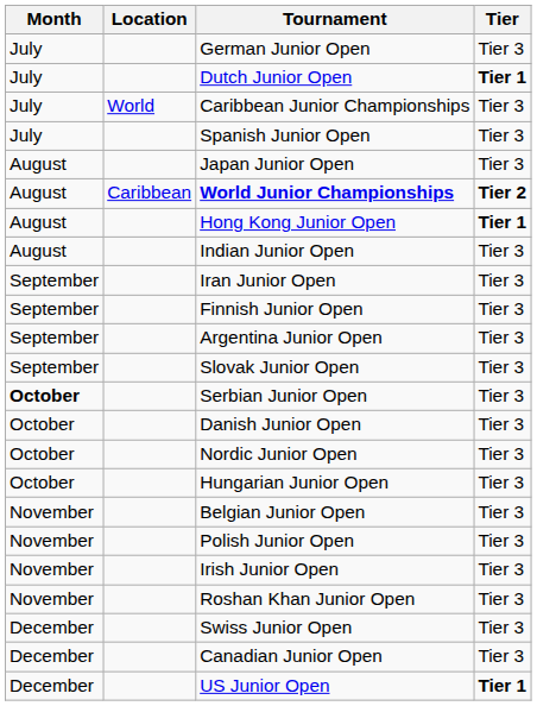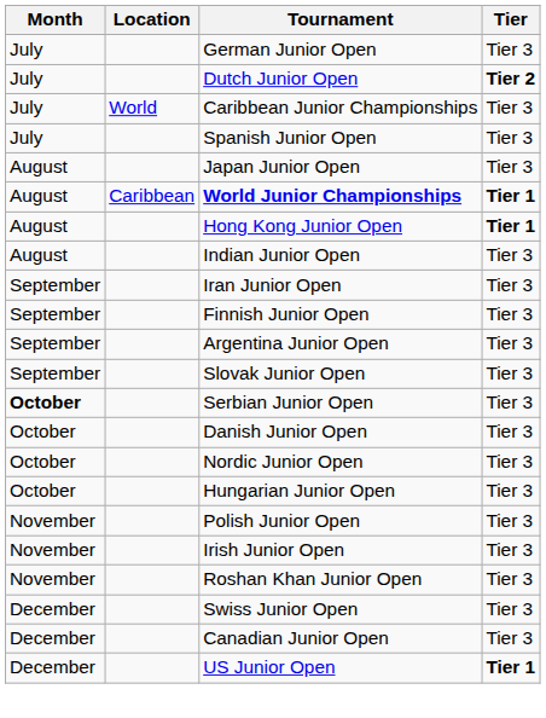 <table class="wikitable">
 <tr>
 <th>Month</th>
 <th>Location</th>
 <th>Tournament</th>
 <th>Tier</th>
 </tr>
 <tr>
 <td>July</td>
 <td></td>
 <td>German Junior Open</td>
 <td>Tier 3</td>
 </tr>
 <tr>
 <td>July</td>
 <td></td>
 <td><a href='#'>Dutch Junior Open</a></td>
-<td><strong>Tier 1</strong></td>
+<td><strong>Tier 2</strong></td>
 </tr>
 <tr>
 <td>July</td>
 <td> <a href='#'>World</a></td>
 <td>Caribbean Junior Championships</td>
 <td>Tier 3</td>
 </tr>
 <tr>
 <td>July</td>
 <td></td>
 <td>Spanish Junior Open</td>
 <td>Tier 3</td>
 </tr>
 <tr>
 <td>August</td>
 <td></td>
 <td>Japan Junior Open</td>
 <td>Tier 3</td>
 </tr>
 <tr>
 <td>August</td>
 <td> <a href='#'>Caribbean</a></td>
 <td><strong><a href='#'>World Junior Championships</a></strong></td>
-<td><strong>Tier 2</strong></td>
+<td><strong>Tier 1</strong></td>
 </tr>
 <tr>
 <td>August</td>
 <td></td>
 <td><a href='#'>Hong Kong Junior Open</a></td>
 <td><strong>Tier 1</strong></td>
 </tr>
 <tr>
 <td>August</td>
 <td></td>
 <td>Indian Junior Open</td>
 <td>Tier 3</td>
 </tr>
 <tr>
 <td>September</td>
 <td></td>
 <td>Iran Junior Open</td>
 <td>Tier 3</td>
 </tr>
 <tr>
 <td>September</td>
 <td></td>
 <td>Finnish Junior Open</td>
 <td>Tier 3</td>
 </tr>
 <tr>
 <td>September</td>
 <td></td>
 <td>Argentina Junior Open</td>
 <td>Tier 3</td>
 </tr>
 <tr>
 <td>September</td>
 <td></td>
 <td>Slovak Junior Open</td>
 <td>Tier 3</td>
 </tr>
 <tr>
 <td><strong>October</strong></td>
 <td></td>
 <td>Serbian Junior Open</td>
 <td>Tier 3</td>
 </tr>
 <tr>
 <td>October</td>
 <td></td>
 <td>Danish Junior Open</td>
 <td>Tier 3</td>
 </tr>
 <tr>
 <td>October</td>
 <td></td>
 <td>Nordic Junior Open</td>
 <td>Tier 3</td>
 </tr>
 <tr>
 <td>October</td>
 <td></td>
 <td>Hungarian Junior Open</td>
 <td>Tier 3</td>
 </tr>
 <tr>
 <td>November</td>
 <td></td>
-<td>Belgian Junior Open</td>
-<td>Tier 3</td>
-</tr>
-<tr>
-<td>November</td>
-<td></td>
 <td>Polish Junior Open</td>
 <td>Tier 3</td>
 </tr>
 <tr>
 <td>November</td>
 <td></td>
 <td>Irish Junior Open</td>
 <td>Tier 3</td>
 </tr>
 <tr>
 <td>November</td>
 <td></td>
 <td>Roshan Khan Junior Open</td>
 <td>Tier 3</td>
 </tr>
 <tr>
 <td>December</td>
 <td></td>
 <td>Swiss Junior Open</td>
 <td>Tier 3</td>
 </tr>
 <tr>
 <td>December</td>
 <td></td>
 <td>Canadian Junior Open</td>
 <td>Tier 3</td>
 </tr>
 <tr>
 <td>December</td>
 <td></td>
 <td><a href='#'>US Junior Open</a></td>
 <td><strong>Tier 1</strong></td>
 </tr>
 </table>
